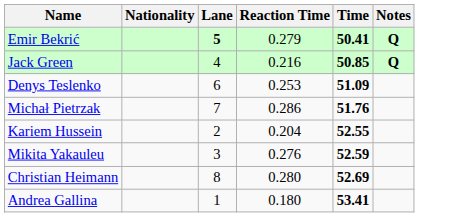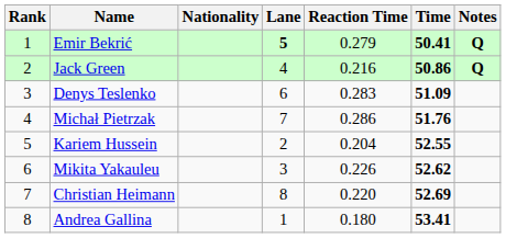 <table class="wikitable sortable" style="text-align:center">
 <tr>
+<th>Rank</th>
 <th>Name</th>
 <th>Nationality</th>
 <th>Lane</th>
 <th>Reaction Time</th>
 <th>Time</th>
 <th>Notes</th>
 </tr>
 <tr bgcolor=ccffcc>
+<td>1</td>
 <td align=left><a href='#'>Emir Bekrić</a></td>
 <td align=left></td>
 <td><strong>5</strong></td>
 <td>0.279</td>
 <td><strong>50.41</strong></td>
 <td><strong>Q</strong></td>
 </tr>
 <tr bgcolor=ccffcc>
+<td>2</td>
 <td align=left><a href='#'>Jack Green</a></td>
 <td align=left></td>
 <td>4</td>
 <td>0.216</td>
-<td><strong>50.85</strong></td>
+<td><strong>50.86</strong></td>
 <td><strong>Q</strong></td>
 </tr>
 <tr>
+<td>3</td>
 <td align=left><a href='#'>Denys Teslenko</a></td>
 <td align=left></td>
 <td>6</td>
-<td>0.253</td>
+<td>0.283</td>
 <td><strong>51.09</strong></td>
 <td></td>
 </tr>
 <tr>
+<td>4</td>
 <td align=left><a href='#'>Michał Pietrzak</a></td>
 <td align=left></td>
 <td>7</td>
 <td>0.286</td>
 <td><strong>51.76</strong></td>
 <td></td>
 </tr>
 <tr>
+<td>5</td>
 <td align=left><a href='#'>Kariem Hussein</a></td>
 <td align=left></td>
 <td>2</td>
 <td>0.204</td>
 <td><strong>52.55</strong></td>
 <td></td>
 </tr>
 <tr>
+<td>6</td>
 <td align=left><a href='#'>Mikita Yakauleu</a></td>
 <td align=left></td>
 <td>3</td>
-<td>0.276</td>
-<td><strong>52.59</strong></td>
+<td>0.226</td>
+<td><strong>52.62</strong></td>
 <td></td>
 </tr>
 <tr>
+<td>7</td>
 <td align=left><a href='#'>Christian Heimann</a></td>
 <td align=left></td>
 <td>8</td>
-<td>0.280</td>
+<td>0.220</td>
 <td><strong>52.69</strong></td>
 <td></td>
 </tr>
 <tr>
+<td>8</td>
 <td align=left><a href='#'>Andrea Gallina</a></td>
 <td align=left></td>
 <td>1</td>
 <td>0.180</td>
 <td><strong>53.41</strong></td>
 <td></td>
 </tr>
 </table>
